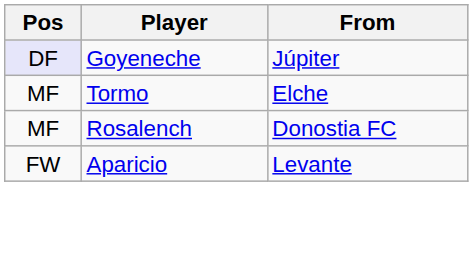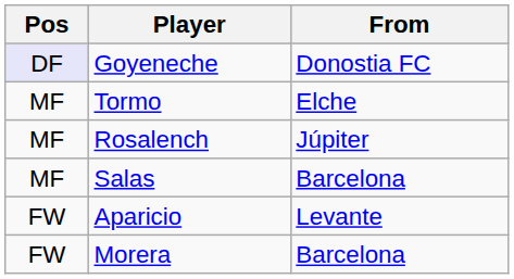 <table width=25% class="wikitable" style="text-align:center; font-size:95%; text-align:left">
 <tr>
 <th><strong>Pos</strong></th>
 <th><strong>Player</strong></th>
 <th><strong>From</strong></th>
 </tr>
 <tr --->
 <td align=center style="background: lavender;">DF</td>
 <td> <a href='#'>Goyeneche</a></td>
-<td> <a href='#'>Júpiter</a></td>
+<td> <a href='#'>Donostia FC</a></td>
 </tr>
 <tr --->
 <td align=center>MF</td>
 <td> <a href='#'>Tormo</a></td>
 <td> <a href='#'>Elche</a></td>
 </tr>
 <tr --->
 <td align=center>MF</td>
 <td> <a href='#'>Rosalench</a></td>
-<td> <a href='#'>Donostia FC</a></td>
+<td> <a href='#'>Júpiter</a></td>
+</tr>
+<tr --->
+<td align=center>MF</td>
+<td> <a href='#'>Salas</a></td>
+<td> <a href='#'>Barcelona</a></td>
 </tr>
 <tr --->
 <td align=center>FW</td>
 <td> <a href='#'>Aparicio</a></td>
 <td> <a href='#'>Levante</a></td>
 </tr>
+<tr --->
+<td align=center>FW</td>
+<td> <a href='#'>Morera</a></td>
+<td> <a href='#'>Barcelona</a></td>
+</tr>
 </table>
